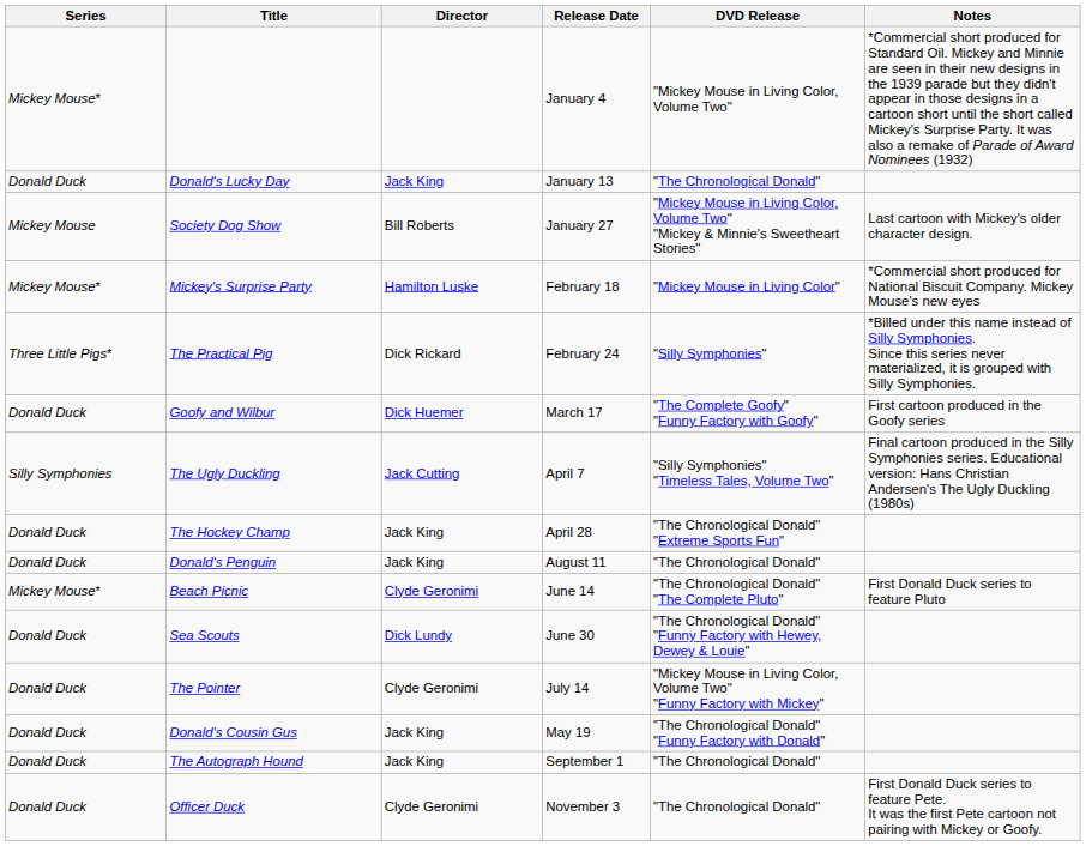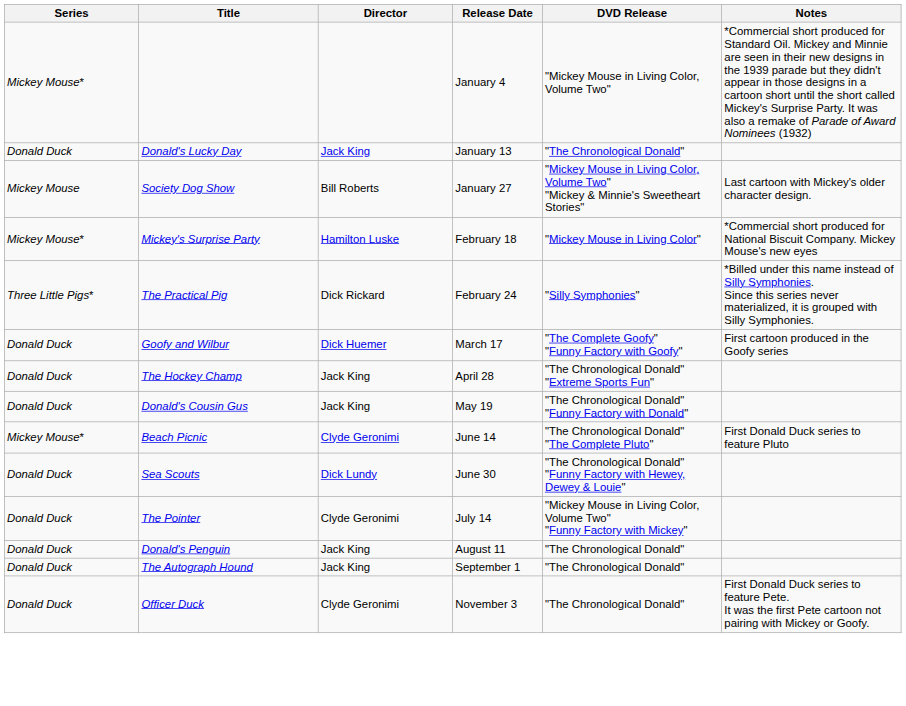 <table class="wikitable" style="width:100%;">
 <tr>
 <th style="width:15%;">Series</th>
 <th style="width:20%;">Title</th>
 <th style="width:15%;">Director</th>
 <th style="width:10%;">Release Date</th>
 <th style="width:20%;">DVD Release</th>
 <th style="width:20%;">Notes</th>
 </tr>
 <tr>
 <td><em>Mickey Mouse</em>*</td>
 <td><em></em></td>
 <td></td>
 <td>January 4</td>
 <td>"Mickey Mouse in Living Color, Volume Two"</td>
 <td>*Commercial short produced for Standard Oil. Mickey and Minnie are seen in their new designs in the 1939 parade but they didn't appear in those designs in a cartoon short until the short called Mickey's Surprise Party. It was also a remake of <em>Parade of Award Nominees</em> (1932)</td>
 </tr>
 <tr>
 <td><em>Donald Duck</em></td>
 <td><em><a href='#'>Donald's Lucky Day</a></em></td>
 <td><a href='#'>Jack King</a></td>
 <td>January 13</td>
 <td>"<a href='#'>The Chronological Donald</a>"</td>
 <td></td>
 </tr>
 <tr>
 <td><em>Mickey Mouse</em></td>
 <td><em><a href='#'>Society Dog Show</a></em></td>
 <td>Bill Roberts</td>
 <td>January 27</td>
 <td>"<a href='#'>Mickey Mouse in Living Color, Volume Two</a>" <br>"Mickey & Minnie's Sweetheart Stories"</td>
 <td>Last cartoon with Mickey's older character design.</td>
 </tr>
 <tr>
 <td><em>Mickey Mouse</em>*</td>
 <td><em><a href='#'>Mickey's Surprise Party</a></em></td>
 <td><a href='#'>Hamilton Luske</a></td>
 <td>February 18</td>
 <td>"<a href='#'>Mickey Mouse in Living Color</a>"</td>
 <td>*Commercial short produced for National Biscuit Company. Mickey Mouse's new eyes</td>
 </tr>
 <tr>
 <td><em>Three Little Pigs</em>*</td>
 <td><em><a href='#'>The Practical Pig</a></em></td>
 <td>Dick Rickard</td>
 <td>February 24</td>
 <td>"<a href='#'>Silly Symphonies</a>"</td>
 <td>*Billed under this name instead of <a href='#'>Silly Symphonies</a>. <br> Since this series never materialized, it is grouped with Silly Symphonies.</td>
 </tr>
 <tr>
 <td><em>Donald Duck</em></td>
 <td><em><a href='#'>Goofy and Wilbur</a></em></td>
 <td><a href='#'>Dick Huemer</a></td>
 <td>March 17</td>
 <td>"<a href='#'>The Complete Goofy</a>" <br>"<a href='#'>Funny Factory with Goofy</a>"</td>
 <td>First cartoon produced in the Goofy series</td>
 </tr>
 <tr>
-<td><em>Silly Symphonies</em></td>
-<td><em><a href='#'>The Ugly Duckling</a></em> </td>
-<td><a href='#'>Jack Cutting</a></td>
-<td>April 7</td>
-<td>"Silly Symphonies" <br>"<a href='#'>Timeless Tales, Volume Two</a>"</td>
-<td>Final cartoon produced in the Silly Symphonies series. Educational version: Hans Christian Andersen's The Ugly Duckling (1980s)</td>
-</tr>
-<tr>
 <td><em>Donald Duck</em></td>
 <td><em><a href='#'>The Hockey Champ</a></em></td>
 <td>Jack King</td>
 <td>April 28</td>
 <td>"The Chronological Donald" <br>"<a href='#'>Extreme Sports Fun</a>"</td>
 <td></td>
 </tr>
 <tr>
 <td><em>Donald Duck</em></td>
-<td><em><a href='#'>Donald's Penguin</a></em></td>
+<td><em><a href='#'>Donald's Cousin Gus</a></em></td>
 <td>Jack King</td>
-<td>August 11</td>
-<td>"The Chronological Donald"</td>
+<td>May 19</td>
+<td>"The Chronological Donald" <br>"<a href='#'>Funny Factory with Donald</a>"</td>
 <td></td>
 </tr>
 <tr>
 <td><em>Mickey Mouse</em>*</td>
 <td><em><a href='#'>Beach Picnic</a></em></td>
 <td><a href='#'>Clyde Geronimi</a></td>
 <td>June 14</td>
 <td>"The Chronological Donald" <br>"<a href='#'>The Complete Pluto</a>"</td>
 <td>First Donald Duck series to feature Pluto</td>
 </tr>
 <tr>
 <td><em>Donald Duck</em></td>
 <td><em><a href='#'>Sea Scouts</a></em></td>
 <td><a href='#'>Dick Lundy</a></td>
 <td>June 30</td>
 <td>"The Chronological Donald" <br>"<a href='#'>Funny Factory with Hewey, Dewey & Louie</a>"</td>
 <td></td>
 </tr>
 <tr>
 <td><em>Donald Duck</em></td>
 <td><em><a href='#'>The Pointer</a></em> </td>
 <td>Clyde Geronimi</td>
 <td>July 14</td>
 <td>"Mickey Mouse in Living Color, Volume Two" <br>"<a href='#'>Funny Factory with Mickey</a>"</td>
 <td></td>
 </tr>
 <tr>
 <td><em>Donald Duck</em></td>
-<td><em><a href='#'>Donald's Cousin Gus</a></em></td>
+<td><em><a href='#'>Donald's Penguin</a></em></td>
 <td>Jack King</td>
-<td>May 19</td>
-<td>"The Chronological Donald" <br>"<a href='#'>Funny Factory with Donald</a>"</td>
+<td>August 11</td>
+<td>"The Chronological Donald"</td>
 <td></td>
 </tr>
 <tr>
 <td><em>Donald Duck</em></td>
 <td><em><a href='#'>The Autograph Hound</a></em></td>
 <td>Jack King</td>
 <td>September 1</td>
 <td>"The Chronological Donald"</td>
 <td></td>
 </tr>
 <tr>
 <td><em>Donald Duck</em></td>
 <td><em><a href='#'>Officer Duck</a></em></td>
 <td>Clyde Geronimi</td>
 <td>November 3</td>
 <td>"The Chronological Donald"</td>
 <td>First Donald Duck series to feature Pete. <br>It was the first Pete cartoon not pairing with Mickey or Goofy.</td>
 </tr>
 </table>
